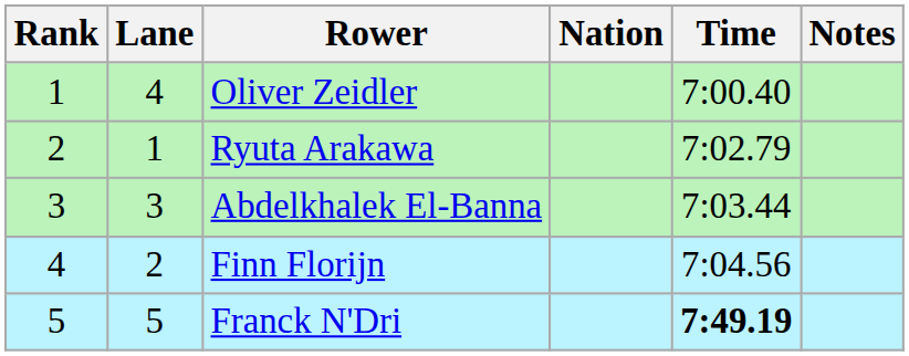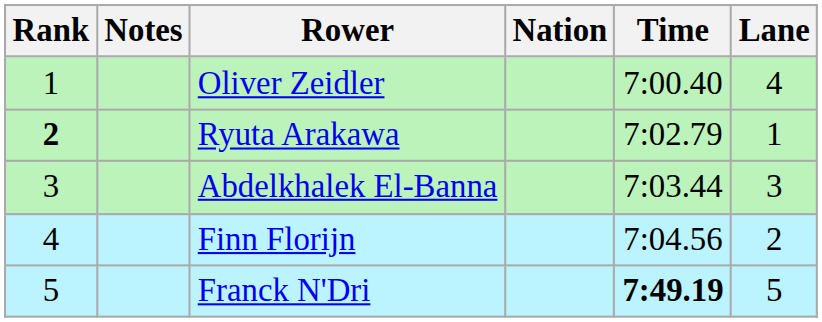 <table class="wikitable sortable" style="text-align:center">
 <tr>
 <th>Rank</th>
-<th>Lane</th>
+<th>Notes</th>
 <th>Rower</th>
 <th>Nation</th>
 <th>Time</th>
-<th>Notes</th>
+<th>Lane</th>
 </tr>
 <tr bgcolor=bbf3bb>
 <td>1</td>
-<td>4</td>
+<td></td>
 <td align="left"><a href='#'>Oliver Zeidler</a></td>
 <td align="left"></td>
 <td>7:00.40</td>
-<td></td>
+<td>4</td>
 </tr>
 <tr bgcolor=bbf3bb>
-<td>2</td>
-<td>1</td>
+<td><strong>2</strong></td>
+<td></td>
 <td align="left"><a href='#'>Ryuta Arakawa</a></td>
 <td align="left"></td>
 <td>7:02.79</td>
-<td></td>
+<td>1</td>
 </tr>
 <tr bgcolor=bbf3bb>
 <td>3</td>
-<td>3</td>
+<td></td>
 <td align="left"><a href='#'>Abdelkhalek El-Banna</a></td>
 <td align="left"></td>
 <td>7:03.44</td>
-<td></td>
+<td>3</td>
 </tr>
 <tr bgcolor=bbf3ff>
 <td>4</td>
-<td>2</td>
+<td></td>
 <td align="left"><a href='#'>Finn Florijn</a></td>
 <td align="left"></td>
 <td>7:04.56</td>
-<td></td>
+<td>2</td>
 </tr>
 <tr bgcolor=bbf3ff>
 <td>5</td>
-<td>5</td>
+<td></td>
 <td align="left"><a href='#'>Franck N'Dri</a></td>
 <td align="left"></td>
 <td><strong>7:49.19</strong></td>
-<td></td>
+<td>5</td>
 </tr>
 </table>
